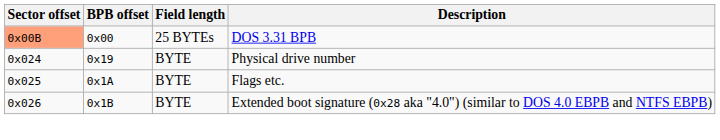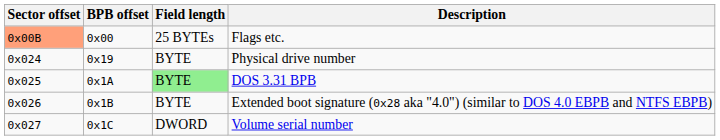 <table class="wikitable">
 <tr>
 <th>Sector offset</th>
 <th>BPB offset</th>
 <th>Field length</th>
 <th>Description</th>
 </tr>
 <tr>
 <td style="background: lightsalmon;"><code>0x00B</code></td>
 <td><code>0x00</code></td>
 <td>25 BYTEs</td>
-<td><a href='#'>DOS 3.31 BPB</a></td>
+<td>Flags etc.</td>
 </tr>
 <tr>
 <td><code>0x024</code></td>
 <td><code>0x19</code></td>
 <td>BYTE</td>
 <td>Physical drive number</td>
 </tr>
 <tr>
 <td><code>0x025</code></td>
 <td><code>0x1A</code></td>
-<td>BYTE</td>
-<td>Flags etc.</td>
+<td style="background: lightgreen;">BYTE</td>
+<td><a href='#'>DOS 3.31 BPB</a></td>
 </tr>
 <tr>
 <td><code>0x026</code></td>
 <td><code>0x1B</code></td>
 <td>BYTE</td>
 <td>Extended boot signature (<code>0x28</code> aka "4.0") (similar to <a href='#'>DOS 4.0 EBPB</a> and <a href='#'>NTFS EBPB</a>)</td>
 </tr>
+<tr>
+<td><code>0x027</code></td>
+<td><code>0x1C</code></td>
+<td>DWORD</td>
+<td><a href='#'>Volume serial number</a></td>
+</tr>
 </table>
